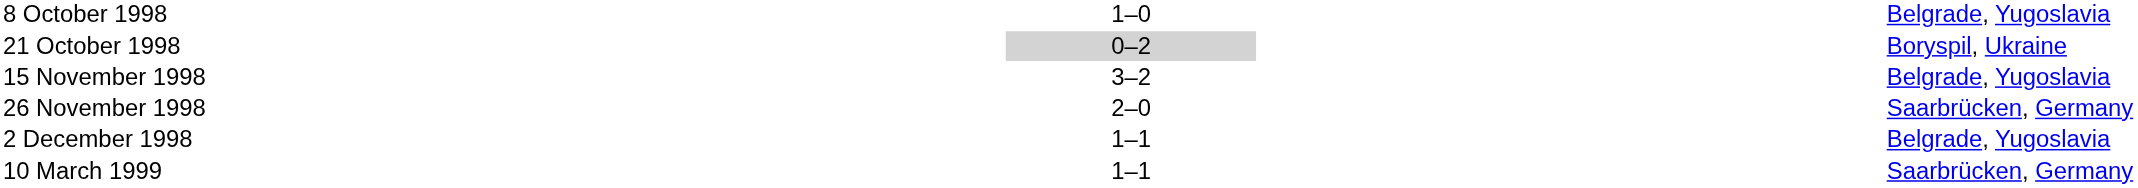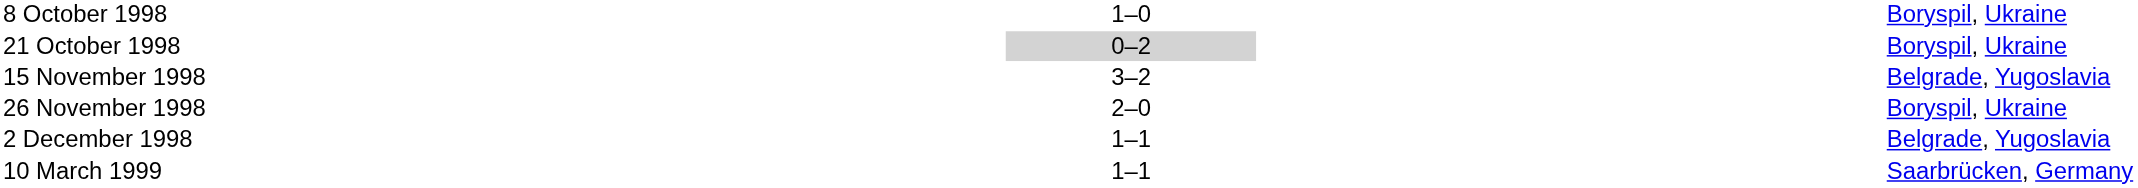 <table cellspacing=1 width=85%>
 <tr>
 <th width=15%></th>
 <th width=25%></th>
 <th width=10%></th>
 <th width=25%></th>
 <th width=25%></th>
 </tr>
 <tr>
 <td>8 October 1998</td>
 <td align=right></td>
 <td align=center>1–0</td>
 <td></td>
-<td><a href='#'>Belgrade</a>, <a href='#'>Yugoslavia</a></td>
+<td><a href='#'>Boryspil</a>, <a href='#'>Ukraine</a></td>
 </tr>
 <tr>
 <td>21 October 1998</td>
 <td align=right></td>
 <td align=center style="background: lightgrey;">0–2</td>
 <td></td>
 <td><a href='#'>Boryspil</a>, <a href='#'>Ukraine</a></td>
 </tr>
 <tr>
 <td>15 November 1998</td>
 <td align=right></td>
 <td align=center>3–2</td>
 <td></td>
 <td><a href='#'>Belgrade</a>, <a href='#'>Yugoslavia</a></td>
 </tr>
 <tr>
 <td>26 November 1998</td>
 <td align=right></td>
 <td align=center>2–0</td>
 <td></td>
-<td><a href='#'>Saarbrücken</a>, <a href='#'>Germany</a></td>
+<td><a href='#'>Boryspil</a>, <a href='#'>Ukraine</a></td>
 </tr>
 <tr>
 <td>2 December 1998</td>
 <td align=right></td>
 <td align=center>1–1</td>
 <td></td>
 <td><a href='#'>Belgrade</a>, <a href='#'>Yugoslavia</a></td>
 </tr>
 <tr>
 <td>10 March 1999</td>
 <td align=right></td>
 <td align=center>1–1</td>
 <td></td>
 <td><a href='#'>Saarbrücken</a>, <a href='#'>Germany</a></td>
 </tr>
 </table>
